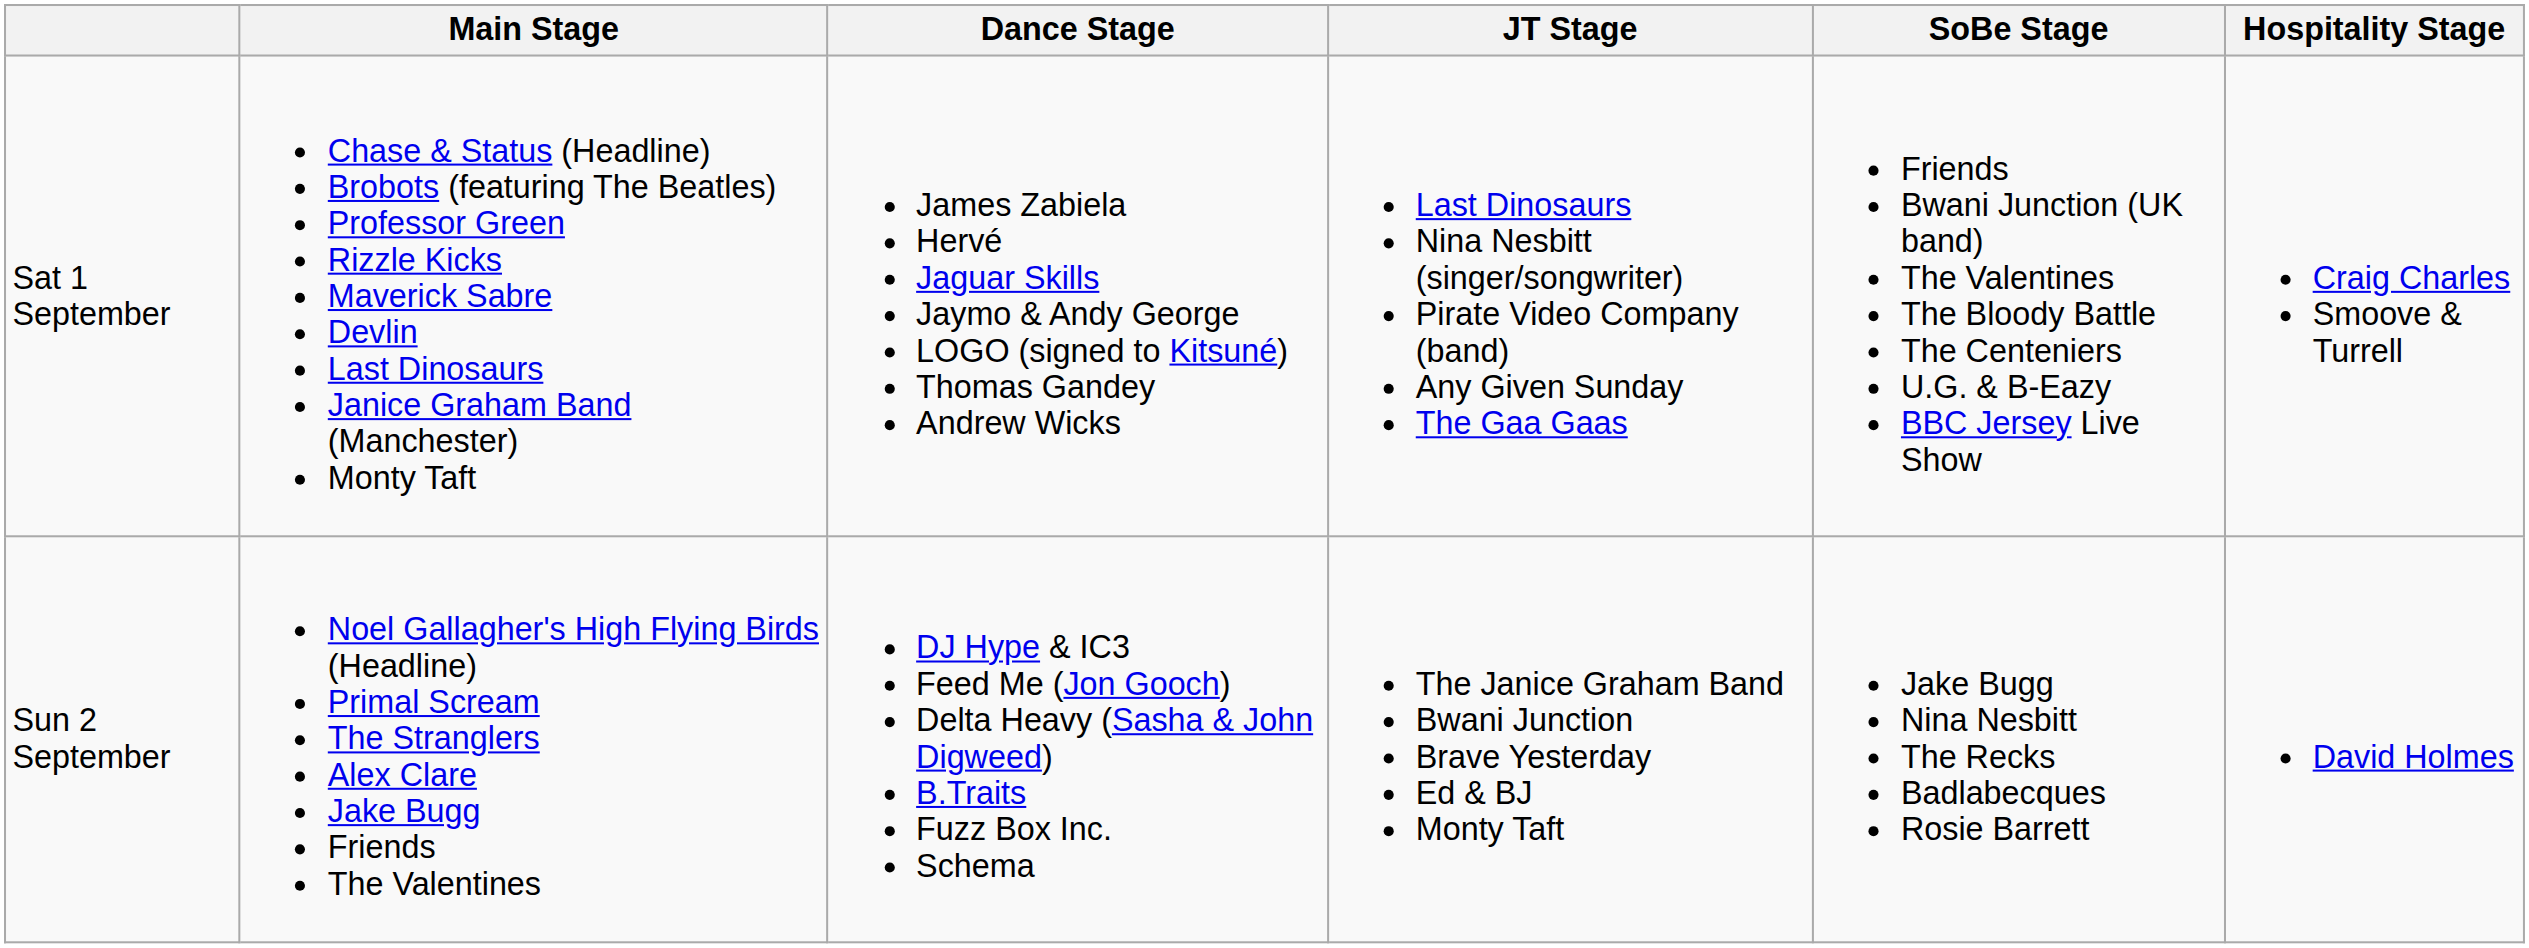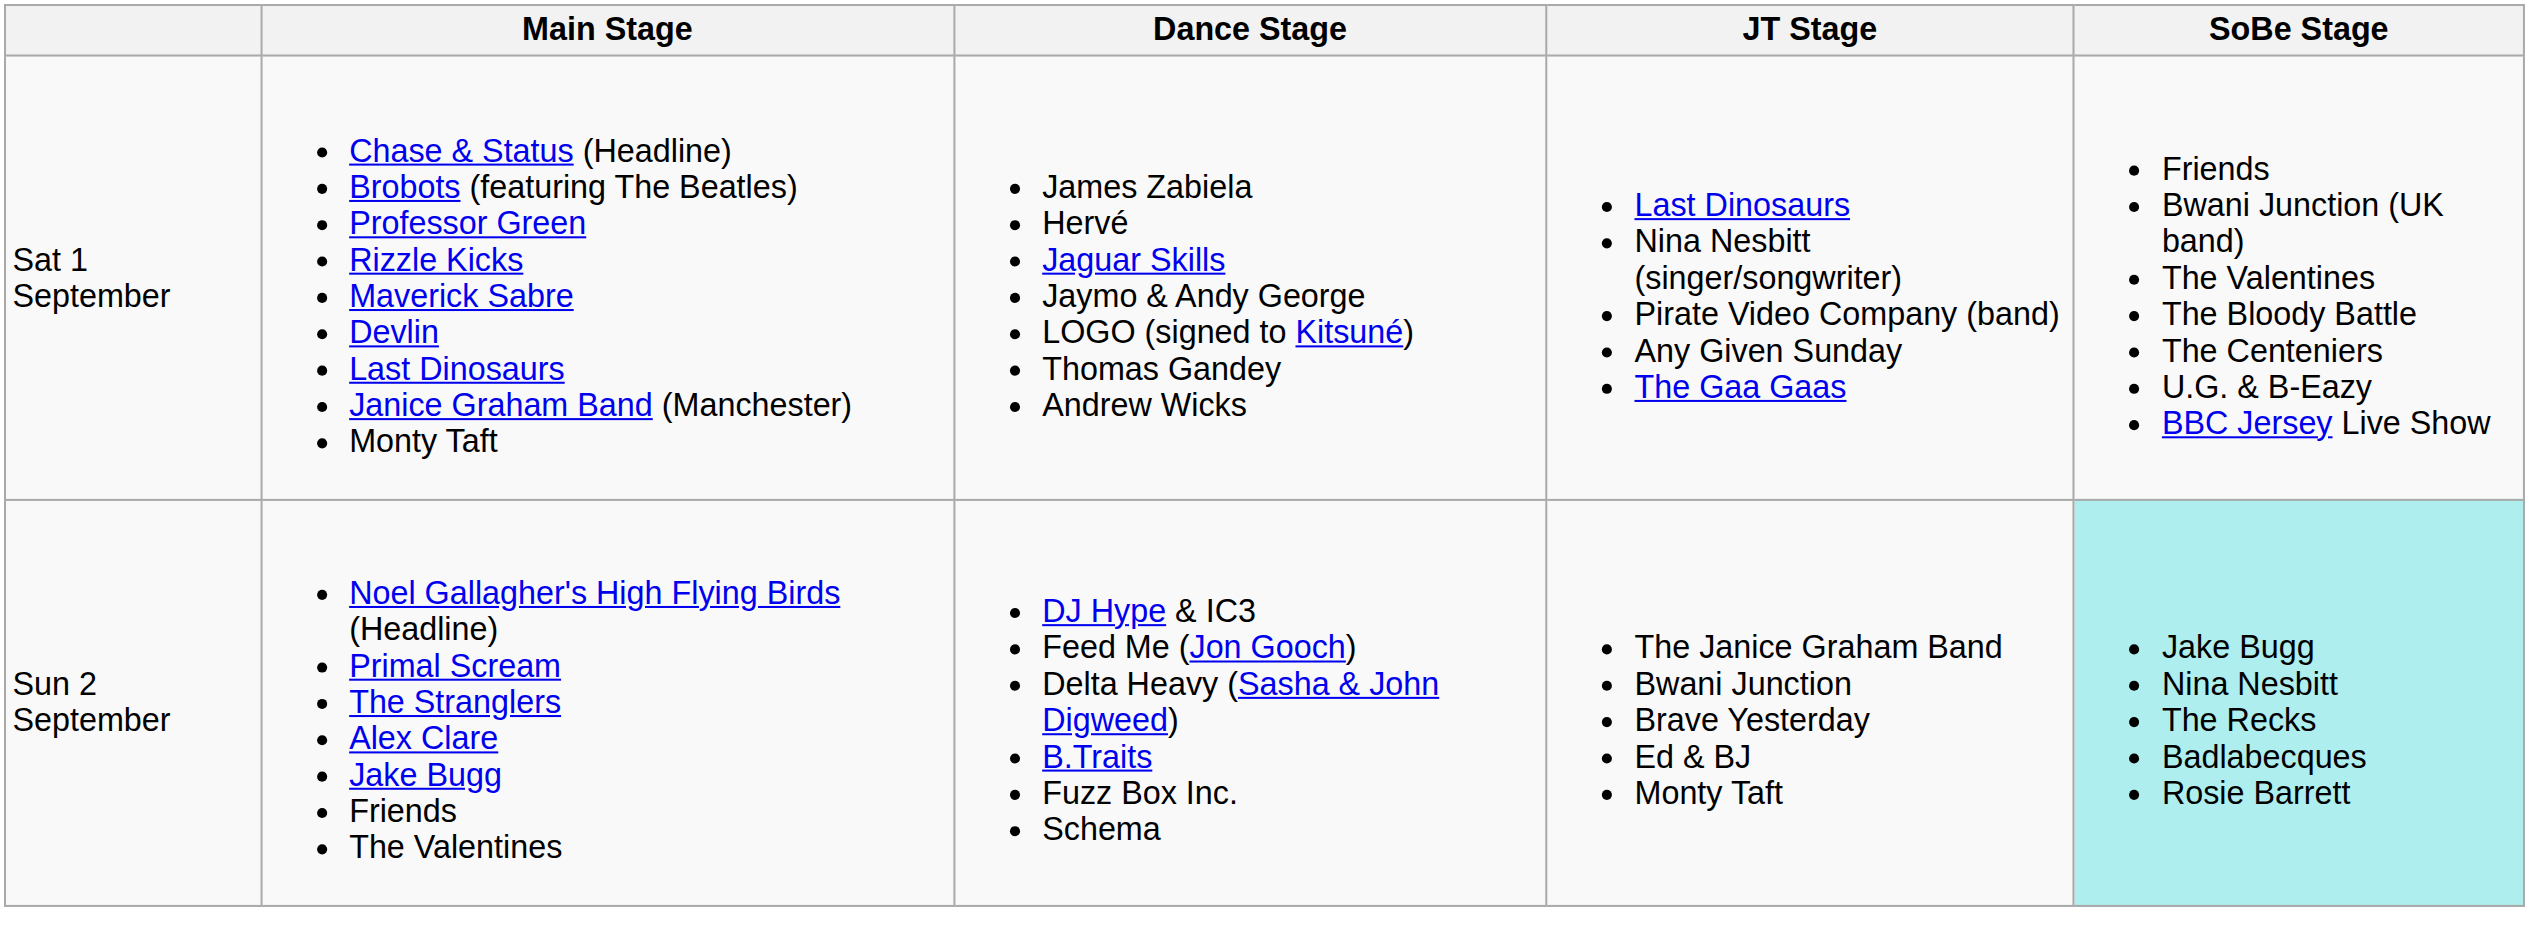 <table class="wikitable">
 <tr>
 <th></th>
 <th>Main Stage</th>
 <th>Dance Stage</th>
 <th>JT Stage</th>
 <th>SoBe Stage</th>
-<th>Hospitality Stage</th>
 </tr>
 <tr>
 <td>Sat 1 September</td>
 <td><br><ul><li><a href='#'>Chase & Status</a> (Headline)</li><li><a href='#'>Brobots</a> (featuring The Beatles)</li><li><a href='#'>Professor Green</a></li><li><a href='#'>Rizzle Kicks</a></li><li><a href='#'>Maverick Sabre</a></li><li><a href='#'>Devlin</a></li><li><a href='#'>Last Dinosaurs</a></li><li><a href='#'>Janice Graham Band</a> (Manchester)</li><li>Monty Taft</li></ul></td>
 <td><br><ul><li>James Zabiela</li><li>Hervé</li><li><a href='#'>Jaguar Skills</a></li><li>Jaymo & Andy George</li><li>LOGO (signed to <a href='#'>Kitsuné</a>)</li><li>Thomas Gandey</li><li>Andrew Wicks</li></ul></td>
 <td><br><ul><li><a href='#'>Last Dinosaurs</a></li><li>Nina Nesbitt (singer/songwriter)</li><li>Pirate Video Company (band)</li><li>Any Given Sunday</li><li><a href='#'>The Gaa Gaas</a></li></ul></td>
 <td><br><ul><li>Friends</li><li>Bwani Junction (UK band)</li><li>The Valentines</li><li>The Bloody Battle</li><li>The Centeniers</li><li>U.G. & B-Eazy</li><li><a href='#'>BBC Jersey</a> Live Show</li></ul></td>
-<td><br><ul><li><a href='#'>Craig Charles</a></li><li>Smoove & Turrell</li></ul></td>
 </tr>
 <tr>
 <td>Sun 2 September</td>
 <td><br><ul><li><a href='#'>Noel Gallagher's High Flying Birds</a> (Headline)</li><li><a href='#'>Primal Scream</a></li><li><a href='#'>The Stranglers</a></li><li><a href='#'>Alex Clare</a></li><li><a href='#'>Jake Bugg</a></li><li>Friends</li><li>The Valentines</li></ul></td>
 <td><br><ul><li><a href='#'>DJ Hype</a> & IC3</li><li>Feed Me (<a href='#'>Jon Gooch</a>)</li><li>Delta Heavy (<a href='#'>Sasha & John Digweed</a>)</li><li><a href='#'>B.Traits</a></li><li>Fuzz Box Inc.</li><li>Schema</li></ul></td>
 <td><br><ul><li>The Janice Graham Band</li><li>Bwani Junction</li><li>Brave Yesterday</li><li>Ed & BJ</li><li>Monty Taft</li></ul></td>
-<td><br><ul><li>Jake Bugg</li><li>Nina Nesbitt</li><li>The Recks</li><li>Badlabecques</li><li>Rosie Barrett</li></ul></td>
-<td><br><ul><li><a href='#'>David Holmes</a></li></ul></td>
+<td style="background: paleturquoise;"><br><ul><li>Jake Bugg</li><li>Nina Nesbitt</li><li>The Recks</li><li>Badlabecques</li><li>Rosie Barrett</li></ul></td>
 </tr>
 </table>
